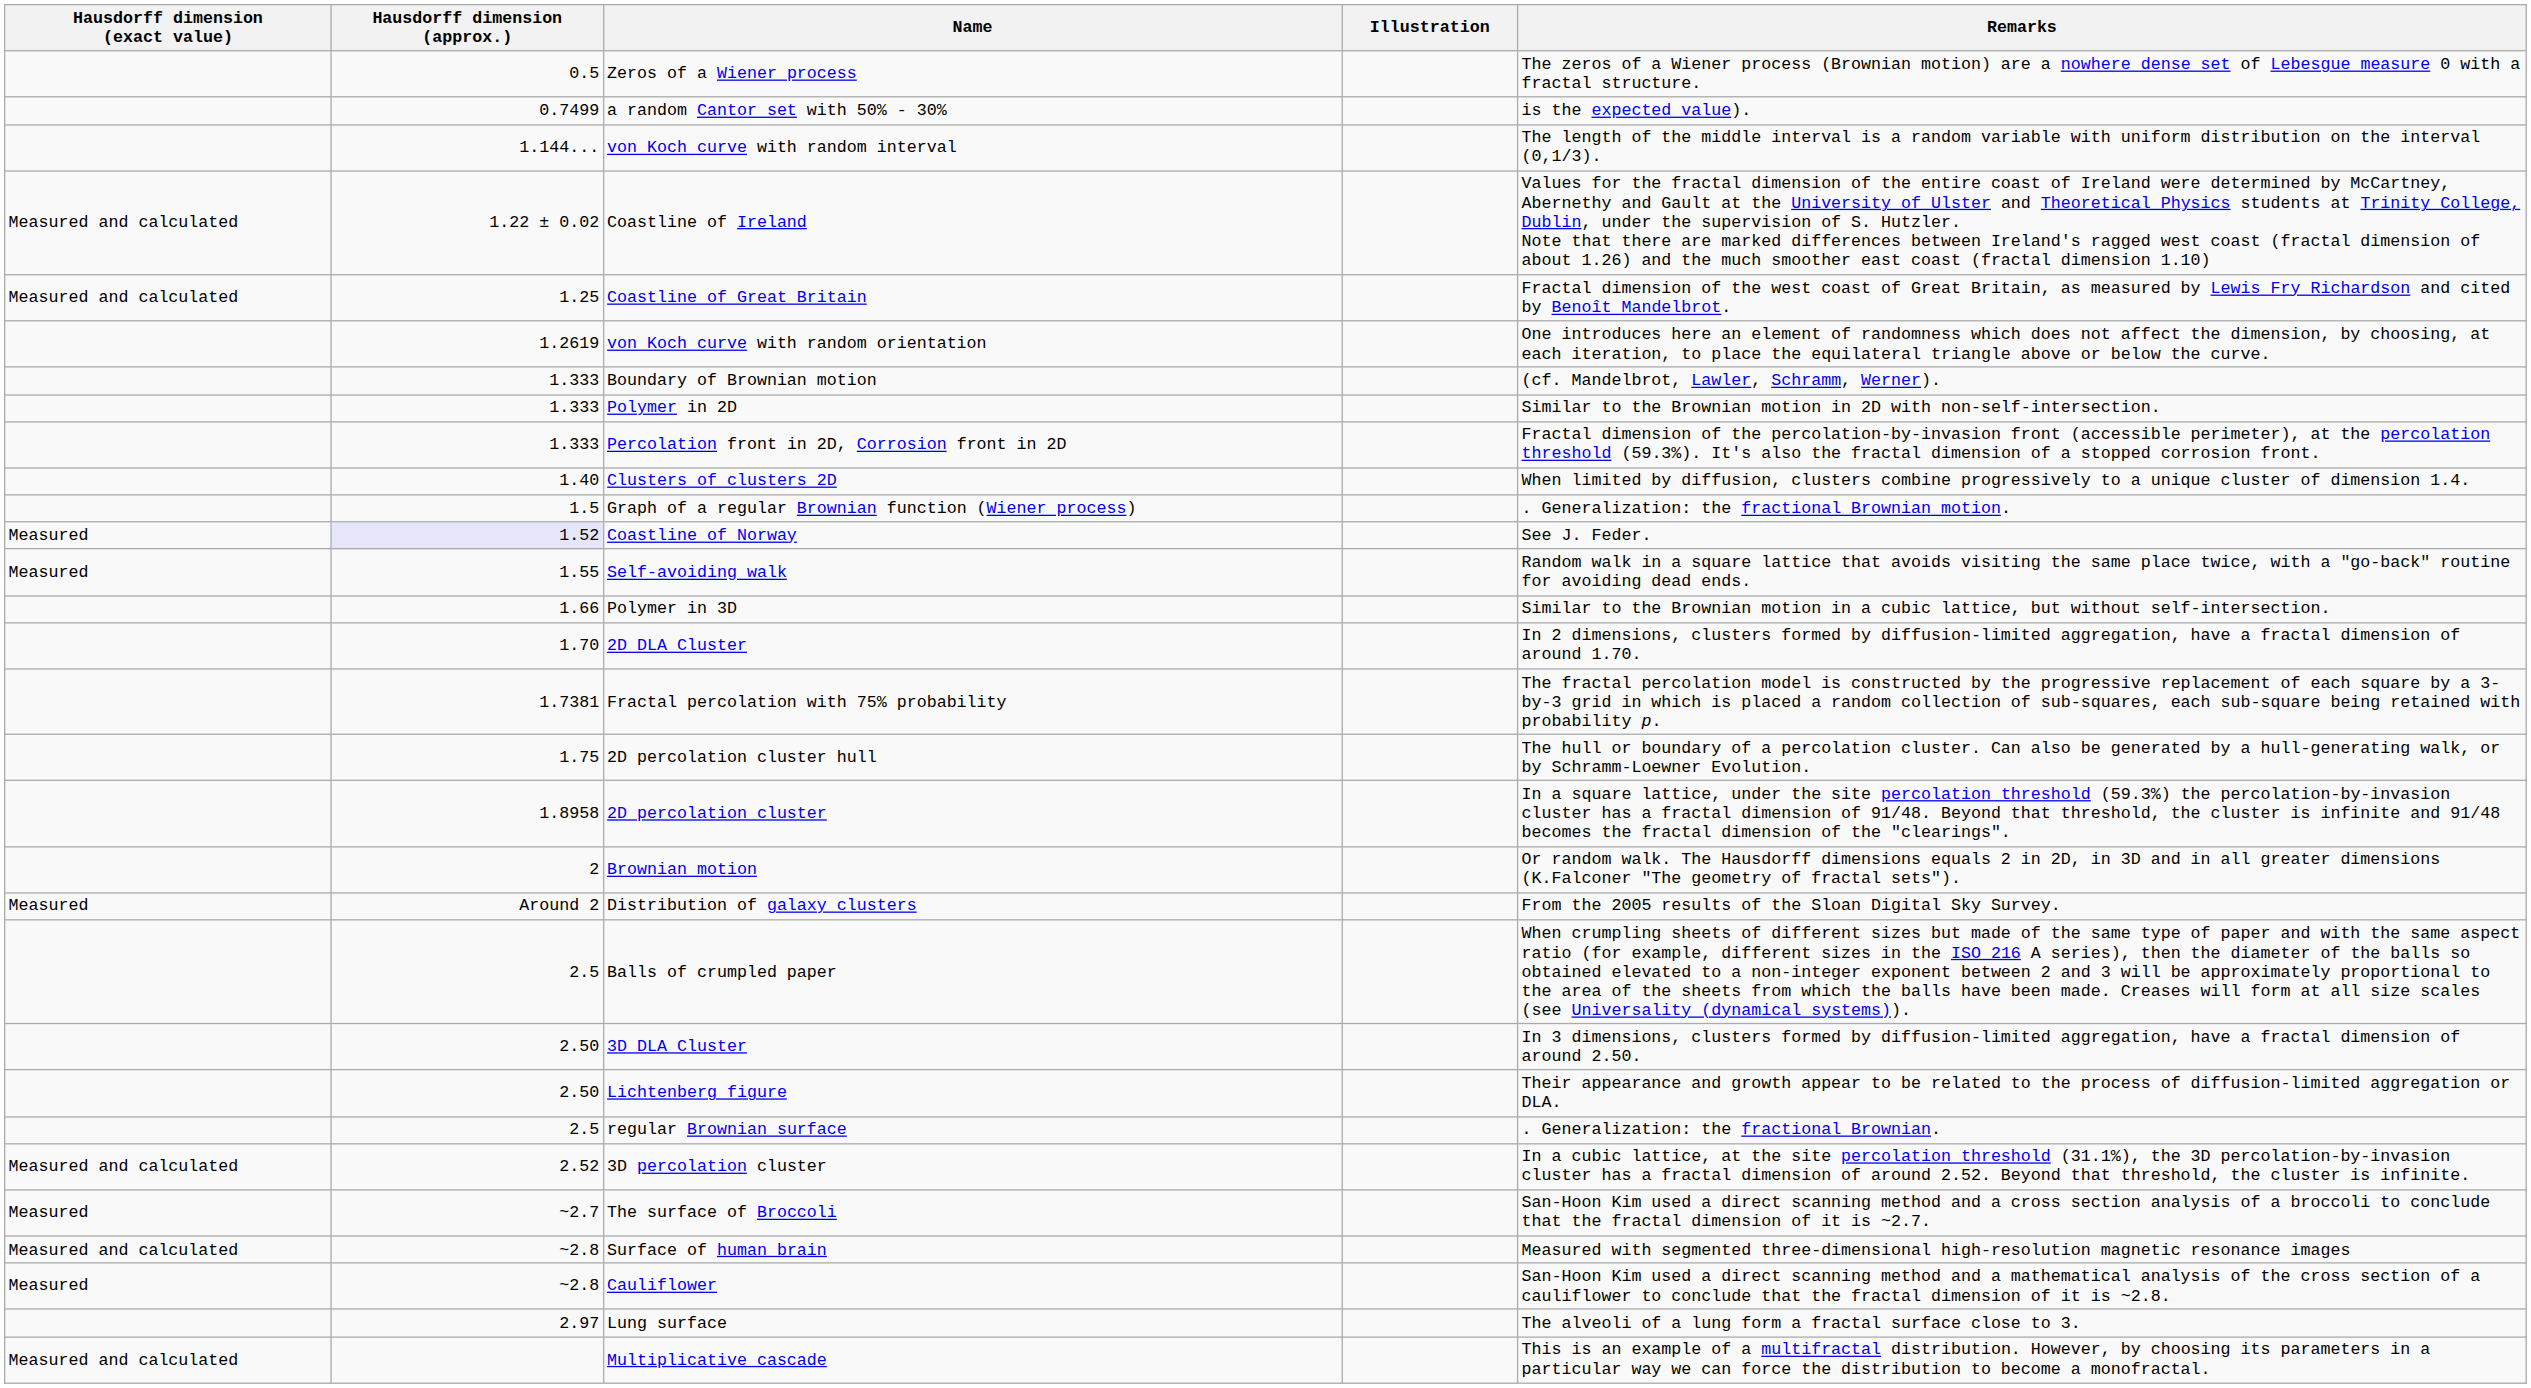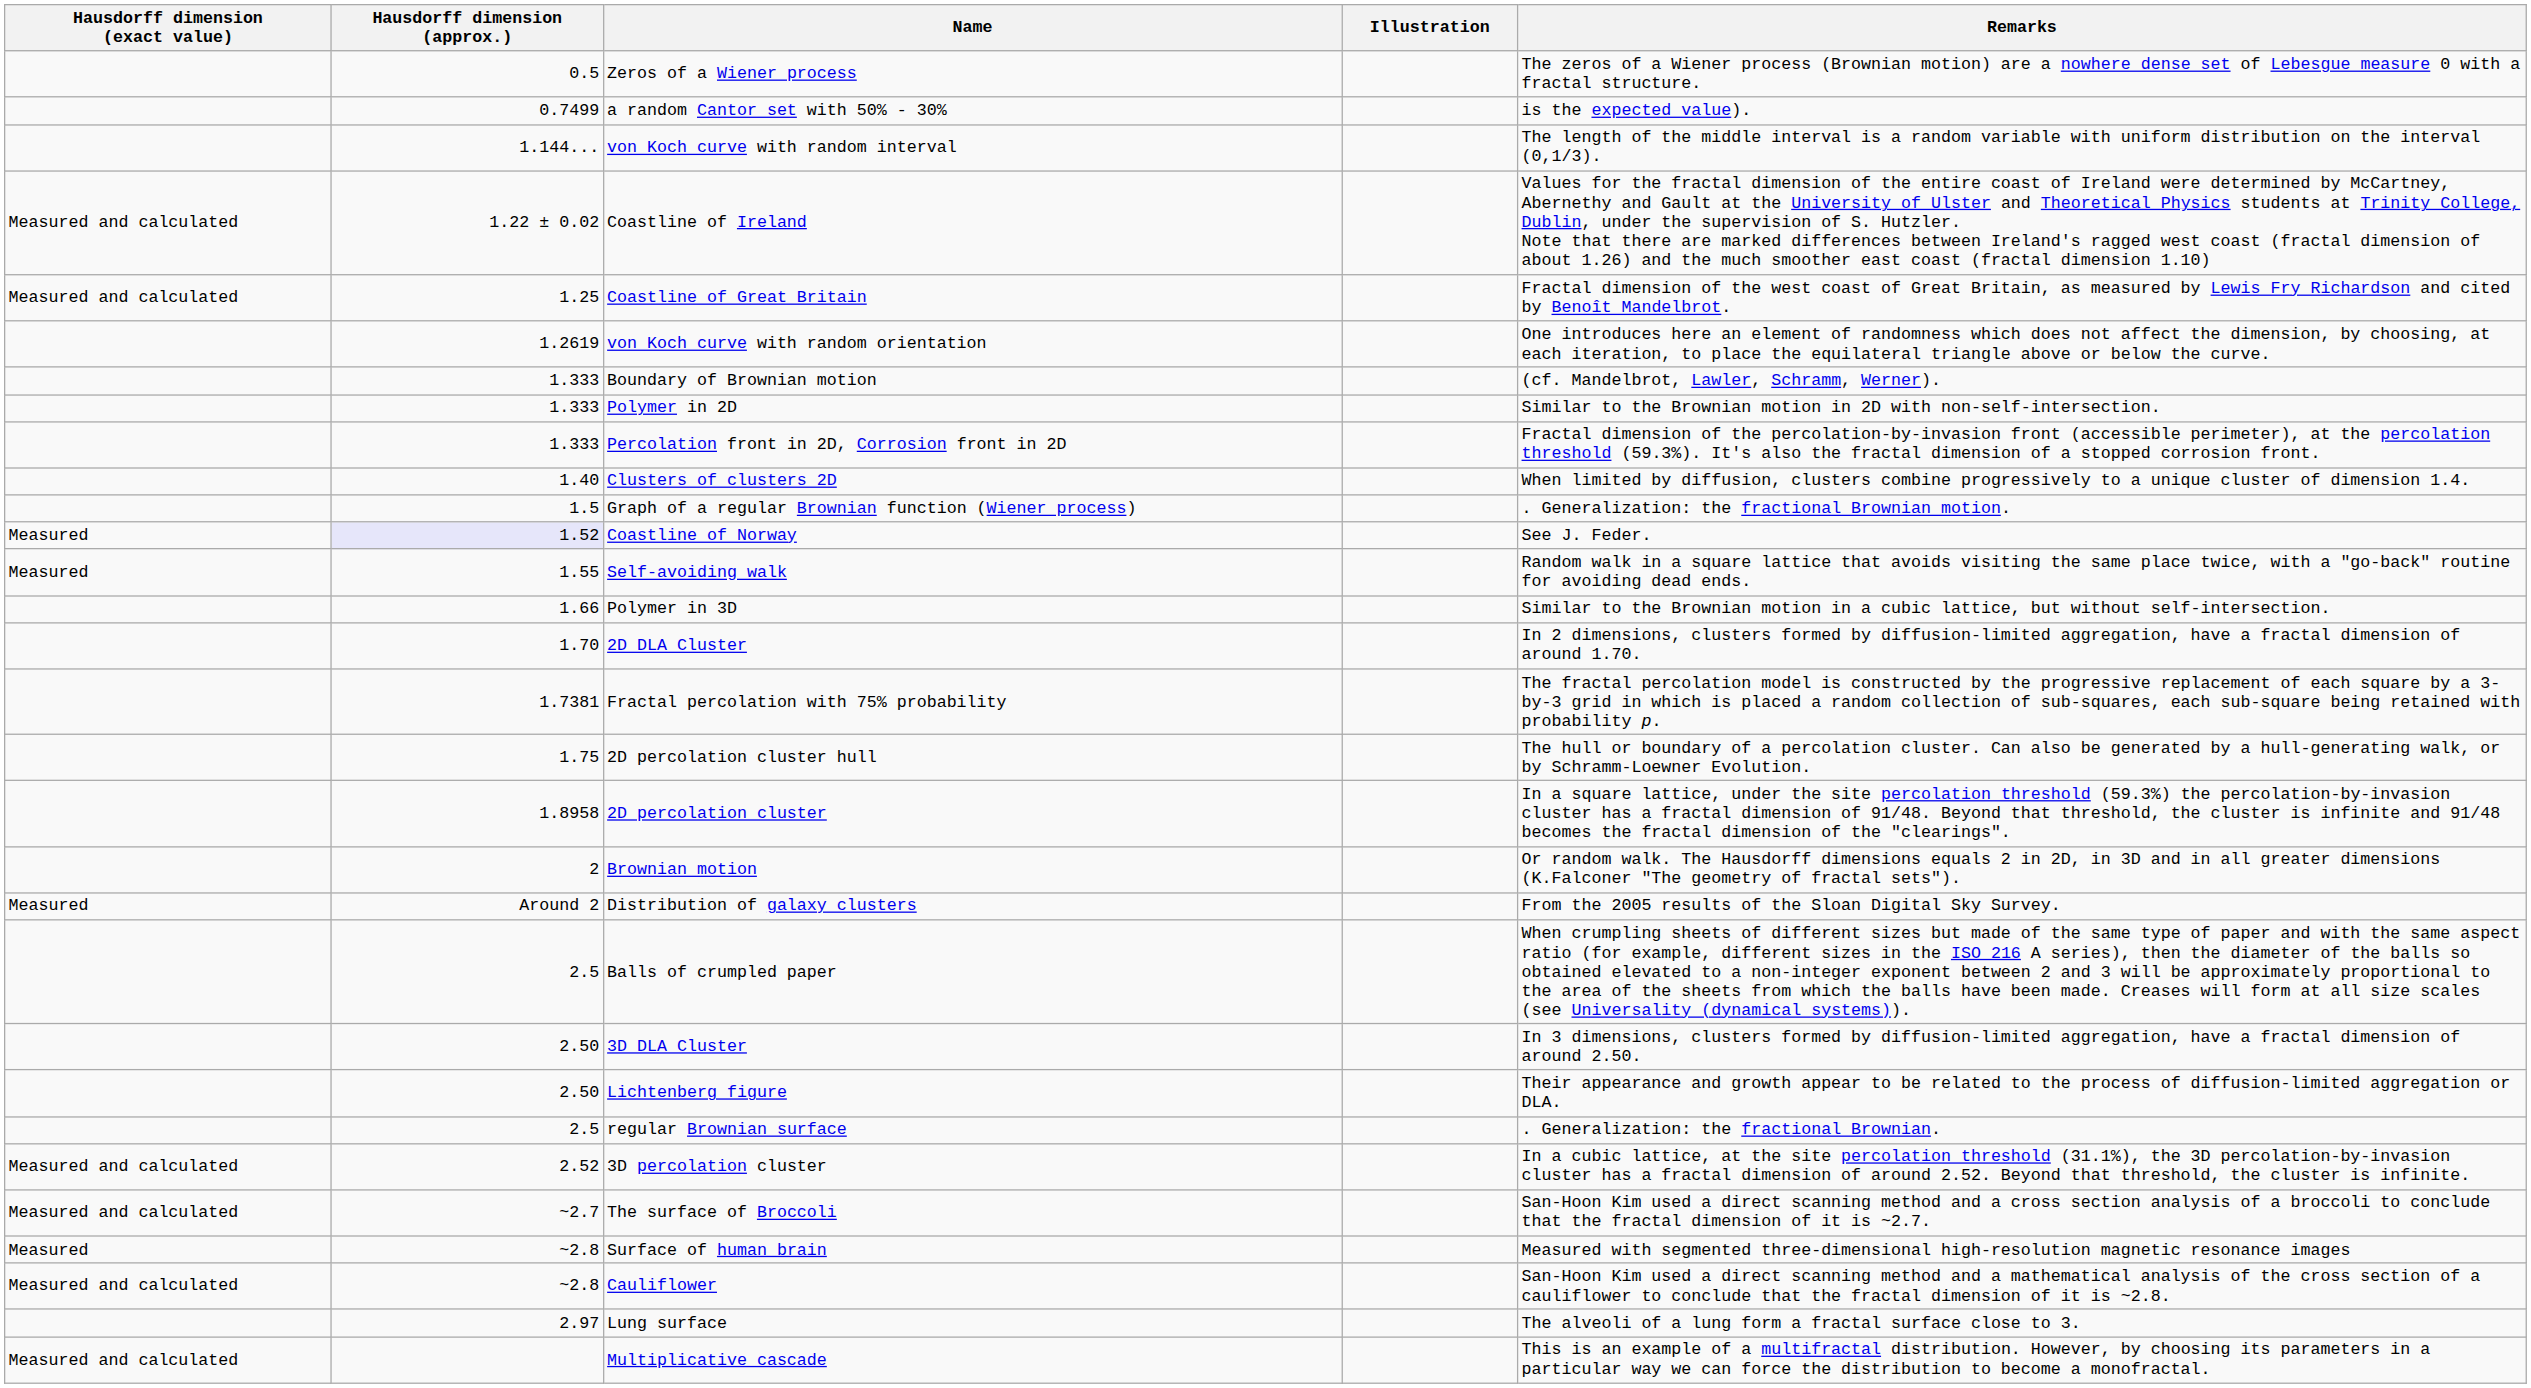 <table class="wikitable sortable">
 <tr>
 <th>Hausdorff dimension<br>(exact value)</th>
 <th>Hausdorff dimension<br>(approx.)</th>
 <th>Name</th>
 <th>Illustration</th>
 <th width="40%">Remarks</th>
 </tr>
 <tr>
 <td></td>
 <td align="right">0.5</td>
 <td>Zeros of a <a href='#'>Wiener process</a></td>
 <td align="center"></td>
 <td>The zeros of a Wiener process (Brownian motion) are a <a href='#'>nowhere dense set</a> of <a href='#'>Lebesgue measure</a> 0 with a fractal structure.</td>
 </tr>
 <tr>
 <td></td>
 <td align="right">0.7499</td>
 <td>a random <a href='#'>Cantor set</a> with 50% - 30%</td>
 <td align="center"></td>
 <td> is the <a href='#'>expected value</a>).</td>
 </tr>
 <tr>
 <td></td>
 <td align="right">1.144...</td>
 <td><a href='#'>von Koch curve</a> with random interval</td>
 <td align="center"></td>
 <td>The length of the middle interval is a random variable with uniform distribution on the interval (0,1/3).</td>
 </tr>
 <tr>
 <td>Measured and calculated</td>
 <td align="right">1.22 ± 0.02</td>
 <td>Coastline of <a href='#'>Ireland</a></td>
 <td align="center"></td>
 <td>Values for the fractal dimension of the entire coast of Ireland were determined by McCartney, Abernethy and Gault at the <a href='#'>University of Ulster</a> and <a href='#'>Theoretical Physics</a> students at <a href='#'>Trinity College, Dublin</a>, under the supervision of S. Hutzler.<br>Note that there are marked differences between Ireland's ragged west coast (fractal dimension of about 1.26) and the much smoother east coast (fractal dimension 1.10)</td>
 </tr>
 <tr>
 <td>Measured and calculated</td>
 <td align="right">1.25</td>
 <td><a href='#'>Coastline of Great Britain</a></td>
 <td align="center"></td>
 <td>Fractal dimension of the west coast of Great Britain, as measured by <a href='#'>Lewis Fry Richardson</a> and cited by <a href='#'>Benoît Mandelbrot</a>.</td>
 </tr>
 <tr>
 <td></td>
 <td align="right">1.2619</td>
 <td><a href='#'>von Koch curve</a> with random orientation</td>
 <td align="center"></td>
 <td>One introduces here an element of randomness which does not affect the dimension, by choosing, at each iteration, to place the equilateral triangle above or below the curve.</td>
 </tr>
 <tr>
 <td></td>
 <td align="right">1.333</td>
 <td>Boundary of Brownian motion</td>
 <td align="center"></td>
 <td>(cf. Mandelbrot, <a href='#'>Lawler</a>, <a href='#'>Schramm</a>, <a href='#'>Werner</a>).</td>
 </tr>
 <tr>
 <td></td>
 <td align="right">1.333</td>
 <td><a href='#'>Polymer</a> in 2D</td>
 <td align="center"></td>
 <td>Similar to the Brownian motion in 2D with non-self-intersection.</td>
 </tr>
 <tr>
 <td></td>
 <td align="right">1.333</td>
 <td><a href='#'>Percolation</a> front in 2D, <a href='#'>Corrosion</a> front in 2D</td>
 <td align="center"></td>
 <td>Fractal dimension of the percolation-by-invasion front (accessible perimeter), at the <a href='#'>percolation threshold</a> (59.3%). It's also the fractal dimension of a stopped corrosion front.</td>
 </tr>
 <tr>
 <td></td>
 <td align="right">1.40</td>
 <td><a href='#'>Clusters of clusters 2D</a></td>
 <td align="center"></td>
 <td>When limited by diffusion, clusters combine progressively to a unique cluster of dimension 1.4.</td>
 </tr>
 <tr>
 <td></td>
 <td align="right">1.5</td>
 <td>Graph of a regular <a href='#'>Brownian</a> function (<a href='#'>Wiener process</a>)</td>
 <td align="center"></td>
 <td>. Generalization: the <a href='#'>fractional Brownian motion</a>.</td>
 </tr>
 <tr>
 <td>Measured</td>
 <td align="right" style="background: lavender;">1.52</td>
 <td><a href='#'>Coastline of Norway</a></td>
 <td align="center"></td>
 <td>See J. Feder.</td>
 </tr>
 <tr>
 <td>Measured</td>
 <td align="right">1.55</td>
 <td><a href='#'>Self-avoiding walk</a></td>
 <td align="center"></td>
 <td>Random walk in a square lattice that avoids visiting the same place twice, with a "go-back" routine for avoiding dead ends.</td>
 </tr>
 <tr>
 <td></td>
 <td align="right">1.66</td>
 <td>Polymer in 3D</td>
 <td align="center"></td>
 <td>Similar to the Brownian motion in a cubic lattice, but without self-intersection.</td>
 </tr>
 <tr>
 <td></td>
 <td align="right">1.70</td>
 <td><a href='#'>2D DLA Cluster</a></td>
 <td align="center"></td>
 <td>In 2 dimensions, clusters formed by diffusion-limited aggregation, have a fractal dimension of around 1.70.</td>
 </tr>
 <tr>
 <td></td>
 <td align="right">1.7381</td>
 <td>Fractal percolation with 75% probability</td>
 <td align="center"></td>
 <td>The fractal percolation model is constructed by the progressive replacement of each square by a 3-by-3 grid in which is placed a random collection of sub-squares, each sub-square being retained with probability <em>p</em>.</td>
 </tr>
 <tr>
 <td></td>
 <td align="right">1.75</td>
 <td>2D percolation cluster hull</td>
 <td align="center"></td>
 <td>The hull or boundary of a percolation cluster.  Can also be generated by a hull-generating walk, or by Schramm-Loewner Evolution.</td>
 </tr>
 <tr>
 <td></td>
 <td align="right">1.8958</td>
 <td><a href='#'>2D percolation cluster</a></td>
 <td align="center"></td>
 <td>In a square lattice, under the site <a href='#'>percolation threshold</a> (59.3%) the percolation-by-invasion cluster has a fractal dimension of 91/48. Beyond that threshold, the cluster is infinite and 91/48 becomes the fractal dimension of the "clearings".</td>
 </tr>
 <tr>
 <td></td>
 <td align="right">2</td>
 <td><a href='#'>Brownian motion</a></td>
 <td align="center"></td>
 <td>Or random walk. The Hausdorff dimensions equals 2 in 2D, in 3D and in all greater dimensions (K.Falconer "The geometry of fractal sets").</td>
 </tr>
 <tr>
 <td>Measured</td>
 <td align="right">Around 2</td>
 <td>Distribution of <a href='#'>galaxy clusters</a></td>
 <td align="center"></td>
 <td>From the 2005 results of the Sloan Digital Sky Survey.</td>
 </tr>
 <tr>
 <td></td>
 <td align="right">2.5</td>
 <td>Balls of crumpled paper</td>
 <td align="center"></td>
 <td>When crumpling sheets of different sizes but made of the same type of paper and with the same aspect ratio (for example, different sizes in the <a href='#'>ISO 216</a> A series), then the diameter of the balls so obtained elevated to a non-integer exponent between 2 and 3 will be approximately proportional to the area of the sheets from which the balls have been made. Creases will form at all size scales (see <a href='#'>Universality (dynamical systems)</a>).</td>
 </tr>
 <tr>
 <td></td>
 <td align="right">2.50</td>
 <td><a href='#'>3D DLA Cluster</a></td>
 <td align="center"></td>
 <td>In 3 dimensions, clusters formed by diffusion-limited aggregation, have a fractal dimension of around 2.50.</td>
 </tr>
 <tr>
 <td></td>
 <td align="right">2.50</td>
 <td><a href='#'>Lichtenberg figure</a></td>
 <td align="center"></td>
 <td>Their appearance and growth appear to be related to the process of diffusion-limited aggregation or DLA.</td>
 </tr>
 <tr>
 <td></td>
 <td align="right">2.5</td>
 <td>regular <a href='#'>Brownian surface</a></td>
 <td align="center"></td>
 <td>. Generalization: the <a href='#'>fractional Brownian</a>.</td>
 </tr>
 <tr>
 <td>Measured and calculated</td>
 <td align="right">2.52</td>
 <td>3D <a href='#'>percolation</a> cluster</td>
 <td align="center"></td>
 <td>In a cubic lattice, at the site <a href='#'>percolation threshold</a> (31.1%), the 3D percolation-by-invasion cluster has a fractal dimension of around 2.52. Beyond that threshold, the cluster is infinite.</td>
 </tr>
 <tr>
-<td>Measured</td>
+<td>Measured and calculated</td>
 <td align="right">~2.7</td>
 <td>The surface of <a href='#'>Broccoli</a></td>
 <td align="center"></td>
 <td>San-Hoon Kim used a direct scanning method and a cross section analysis of a broccoli to conclude that the fractal dimension of it is ~2.7.</td>
 </tr>
 <tr>
-<td>Measured and calculated</td>
+<td>Measured</td>
 <td align="right">~2.8</td>
 <td>Surface of <a href='#'>human brain</a></td>
 <td align="center"></td>
 <td>Measured with segmented three-dimensional high-resolution magnetic resonance images</td>
 </tr>
 <tr>
-<td>Measured</td>
+<td>Measured and calculated</td>
 <td align="right">~2.8</td>
 <td><a href='#'>Cauliflower</a></td>
 <td align="center"></td>
 <td>San-Hoon Kim used a direct scanning method and a mathematical analysis of the cross section of a cauliflower to conclude that the fractal dimension of it is ~2.8.</td>
 </tr>
 <tr>
 <td></td>
 <td align="right">2.97</td>
 <td>Lung surface</td>
 <td align="center"></td>
 <td>The alveoli of a lung form a fractal surface close to 3.</td>
 </tr>
 <tr>
 <td>Measured and calculated</td>
 <td align="right"></td>
 <td><a href='#'>Multiplicative cascade</a></td>
 <td align="center"></td>
 <td>This is an example of a <a href='#'>multifractal</a> distribution. However, by choosing its parameters in a particular way we can force the distribution to become a monofractal.</td>
 </tr>
 </table>
